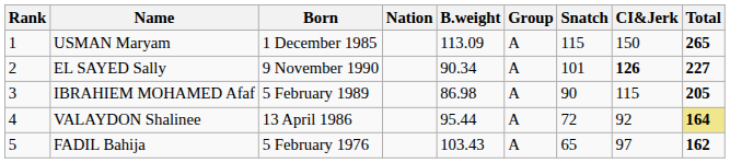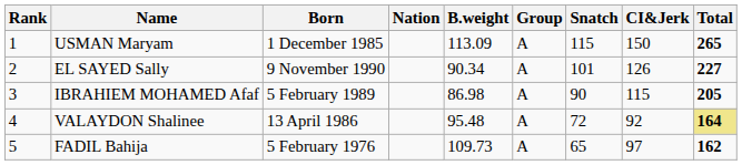 <table class="wikitable">
 <tr>
 <th>Rank</th>
 <th>Name</th>
 <th>Born</th>
 <th>Nation</th>
 <th>B.weight</th>
 <th>Group</th>
 <th>Snatch</th>
 <th>CI&Jerk</th>
 <th>Total</th>
 </tr>
 <tr>
 <td>1</td>
 <td>USMAN Maryam</td>
 <td>1 December 1985</td>
 <td></td>
 <td>113.09</td>
 <td>A</td>
 <td>115</td>
 <td>150</td>
 <td><strong>265</strong></td>
 </tr>
 <tr>
 <td>2</td>
 <td>EL SAYED Sally</td>
 <td>9 November 1990</td>
 <td></td>
 <td>90.34</td>
 <td>A</td>
 <td>101</td>
-<td><strong>126</strong></td>
+<td>126</td>
 <td><strong>227</strong></td>
 </tr>
 <tr>
 <td>3</td>
 <td>IBRAHIEM MOHAMED Afaf</td>
 <td>5 February 1989</td>
 <td></td>
 <td>86.98</td>
 <td>A</td>
 <td>90</td>
 <td>115</td>
 <td><strong>205</strong></td>
 </tr>
 <tr>
 <td>4</td>
 <td>VALAYDON Shalinee</td>
 <td>13 April 1986</td>
 <td></td>
-<td>95.44</td>
+<td>95.48</td>
 <td>A</td>
 <td>72</td>
 <td>92</td>
 <td style="background: khaki;"><strong>164</strong></td>
 </tr>
 <tr>
 <td>5</td>
 <td>FADIL Bahija</td>
 <td>5 February 1976</td>
 <td></td>
-<td>103.43</td>
+<td>109.73</td>
 <td>A</td>
 <td>65</td>
 <td>97</td>
 <td><strong>162</strong></td>
 </tr>
 </table>
